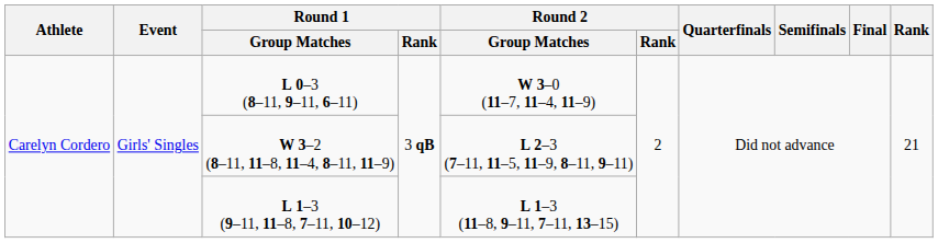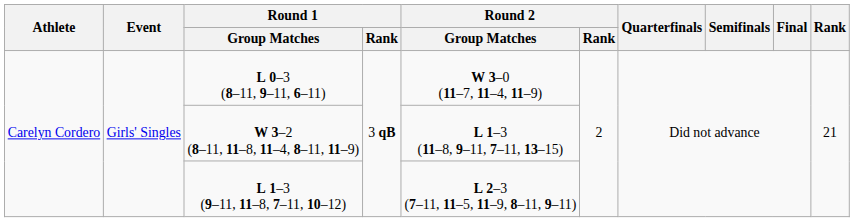 <table class="wikitable" border="1" style="font-size:90%">
 <tr>
 <th rowspan=2>Athlete</th>
 <th rowspan=2>Event</th>
 <th colspan=2>Round 1</th>
 <th colspan=2>Round 2</th>
 <th rowspan=2>Quarterfinals</th>
 <th rowspan=2>Semifinals</th>
 <th rowspan=2>Final</th>
 <th rowspan=2>Rank</th>
 </tr>
 <tr>
 <th>Group Matches</th>
 <th>Rank</th>
 <th>Group Matches</th>
 <th>Rank</th>
 </tr>
 <tr>
 <td rowspan=3><a href='#'>Carelyn Cordero</a></td>
 <td rowspan=3><a href='#'>Girls' Singles</a></td>
 <td align=center> <br> <strong>L</strong> <strong>0</strong>–3 <br> (<strong>8</strong>–11, <strong>9</strong>–11, <strong>6</strong>–11)</td>
 <td rowspan=3 align=center>3 <strong>qB</strong></td>
 <td align=center> <br> <strong>W</strong> <strong>3</strong>–0 <br> (<strong>11</strong>–7, <strong>11</strong>–4, <strong>11</strong>–9)</td>
 <td rowspan=3 align=center>2</td>
 <td rowspan=3 colspan=3 align=center>Did not advance</td>
 <td rowspan=3 align=center>21</td>
 </tr>
 <tr>
 <td align=center> <br> <strong>W</strong> <strong>3</strong>–2 <br> (<strong>8</strong>–11, <strong>11</strong>–8, <strong>11</strong>–4, <strong>8</strong>–11, <strong>11</strong>–9)</td>
-<td align=center> <br> <strong>L</strong> <strong>2</strong>–3 <br> (<strong>7</strong>–11, <strong>11</strong>–5, <strong>11</strong>–9, <strong>8</strong>–11, <strong>9</strong>–11)</td>
+<td align=center> <br> <strong>L</strong> <strong>1</strong>–3 <br> (<strong>11</strong>–8, <strong>9</strong>–11, <strong>7</strong>–11, <strong>13</strong>–15)</td>
 </tr>
 <tr>
 <td align=center> <br> <strong>L</strong> <strong>1</strong>–3 <br> (<strong>9</strong>–11, <strong>11</strong>–8, <strong>7</strong>–11, <strong>10</strong>–12)</td>
-<td align=center> <br> <strong>L</strong> <strong>1</strong>–3 <br> (<strong>11</strong>–8, <strong>9</strong>–11, <strong>7</strong>–11, <strong>13</strong>–15)</td>
+<td align=center> <br> <strong>L</strong> <strong>2</strong>–3 <br> (<strong>7</strong>–11, <strong>11</strong>–5, <strong>11</strong>–9, <strong>8</strong>–11, <strong>9</strong>–11)</td>
 </tr>
 </table>
